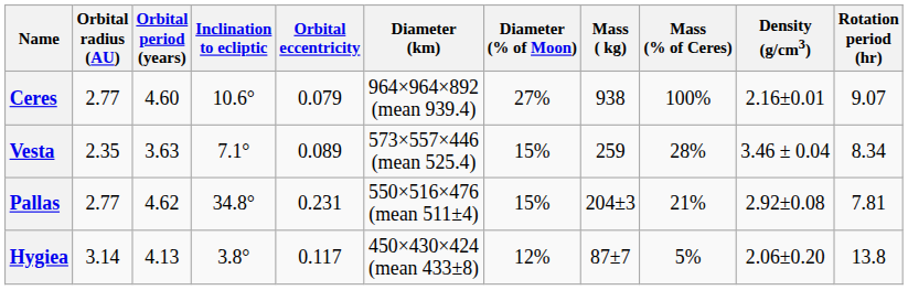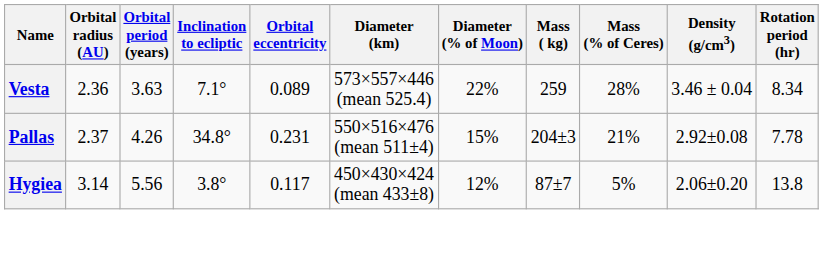 <table class="wikitable">
 <tr style="font-size: smaller;">
 <th>Name</th>
 <th>Orbital<br>radius<br>(<a href='#'>AU</a>)</th>
 <th><a href='#'>Orbital<br>period</a><br>(years)</th>
 <th><a href='#'>Inclination<br>to ecliptic</a></th>
 <th><a href='#'>Orbital<br>eccentricity</a></th>
 <th>Diameter<br>(km)</th>
 <th>Diameter<br>(% of <a href='#'>Moon</a>)</th>
 <th>Mass<br>( kg)</th>
 <th>Mass<br>(% of Ceres)</th>
 <th>Density<br>(g/cm<sup>3</sup>)</th>
 <th>Rotation<br>period<br>(hr)</th>
 </tr>
 <tr style="text-align:center;">
-<th style="text-align:left;"><a href='#'>Ceres</a></th>
-<td>2.77</td>
-<td>4.60</td>
-<td>10.6°</td>
-<td>0.079</td>
-<td>964×964×892<br>(mean 939.4)</td>
-<td>27%</td>
-<td>938</td>
-<td>100%</td>
-<td>2.16±0.01</td>
-<td>9.07</td>
-</tr>
-<tr style="text-align:center;">
 <th style="text-align:left;"><a href='#'>Vesta</a></th>
-<td>2.35</td>
+<td>2.36</td>
 <td>3.63</td>
 <td>7.1°</td>
 <td>0.089</td>
 <td>573×557×446<br>(mean 525.4)</td>
-<td>15%</td>
+<td>22%</td>
 <td>259</td>
 <td>28%</td>
 <td>3.46 ± 0.04</td>
 <td>8.34</td>
 </tr>
 <tr style="text-align:center;">
 <th style="text-align:left;"><a href='#'>Pallas</a></th>
-<td>2.77</td>
-<td>4.62</td>
+<td>2.37</td>
+<td>4.26</td>
 <td>34.8°</td>
 <td>0.231</td>
 <td>550×516×476<br>(mean 511±4)</td>
 <td>15%</td>
 <td>204±3</td>
 <td>21%</td>
 <td>2.92±0.08</td>
-<td>7.81</td>
+<td>7.78</td>
 </tr>
 <tr style="text-align:center;">
 <th style="text-align:left;"><a href='#'>Hygiea</a></th>
 <td>3.14</td>
-<td>4.13</td>
+<td>5.56</td>
 <td>3.8°</td>
 <td>0.117</td>
 <td>450×430×424<br>(mean 433±8)</td>
 <td>12%</td>
 <td>87±7</td>
 <td>5%</td>
 <td>2.06±0.20</td>
 <td>13.8</td>
 </tr>
 </table>
